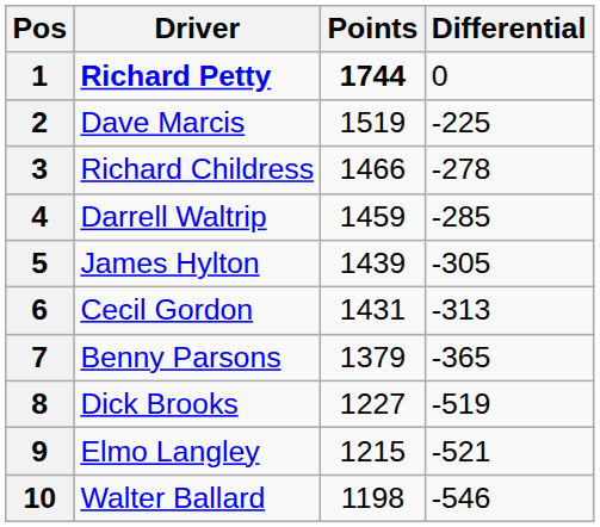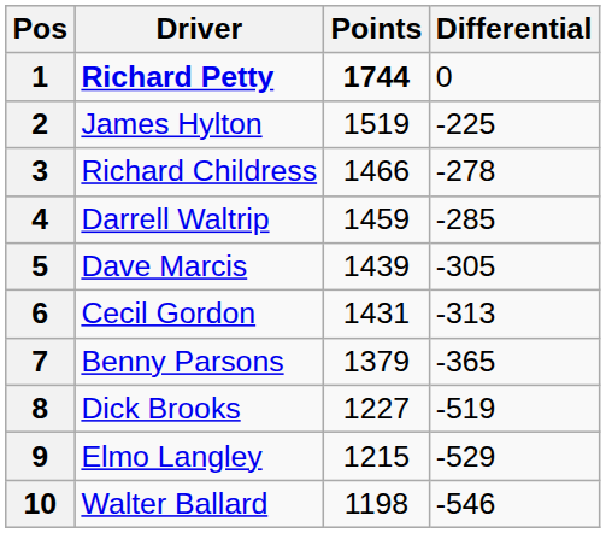 <table class="wikitable">
 <tr>
 <th>Pos</th>
 <th>Driver</th>
 <th>Points</th>
 <th>Differential</th>
 </tr>
 <tr>
 <th>1 </th>
 <td><strong><a href='#'>Richard Petty</a></strong></td>
 <td style="text-align:center;"><strong>1744</strong></td>
 <td>0</td>
 </tr>
 <tr>
 <th>2 </th>
-<td><a href='#'>Dave Marcis</a></td>
+<td><a href='#'>James Hylton</a></td>
 <td style="text-align:center;">1519</td>
 <td>-225</td>
 </tr>
 <tr>
 <th>3 </th>
 <td><a href='#'>Richard Childress</a></td>
 <td style="text-align:center;">1466</td>
 <td>-278</td>
 </tr>
 <tr>
 <th>4 </th>
 <td><a href='#'>Darrell Waltrip</a></td>
 <td style="text-align:center;">1459</td>
 <td>-285</td>
 </tr>
 <tr>
 <th>5 </th>
-<td><a href='#'>James Hylton</a></td>
+<td><a href='#'>Dave Marcis</a></td>
 <td style="text-align:center;">1439</td>
 <td>-305</td>
 </tr>
 <tr>
 <th>6 </th>
 <td><a href='#'>Cecil Gordon</a></td>
 <td style="text-align:center;">1431</td>
 <td>-313</td>
 </tr>
 <tr>
 <th>7 </th>
 <td><a href='#'>Benny Parsons</a></td>
 <td style="text-align:center;">1379</td>
 <td>-365</td>
 </tr>
 <tr>
 <th>8 </th>
 <td><a href='#'>Dick Brooks</a></td>
 <td style="text-align:center;">1227</td>
 <td>-519</td>
 </tr>
 <tr>
 <th>9 </th>
 <td><a href='#'>Elmo Langley</a></td>
 <td style="text-align:center;">1215</td>
-<td>-521</td>
+<td>-529</td>
 </tr>
 <tr>
 <th>10 </th>
 <td><a href='#'>Walter Ballard</a></td>
 <td style="text-align:center;">1198</td>
 <td>-546</td>
 </tr>
 </table>
